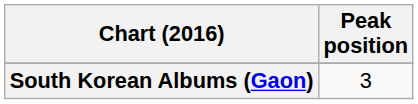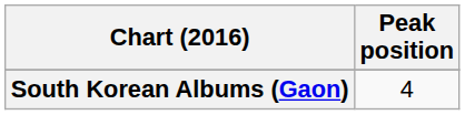 <table class="wikitable sortable plainrowheaders" style="text-align:center">
 <tr>
 <th scope="col">Chart (2016)</th>
 <th scope="col">Peak<br>position</th>
 </tr>
 <tr>
 </tr>
 <tr>
 <th scope="row">South Korean Albums (<a href='#'>Gaon</a>)</th>
-<td>3</td>
+<td>4</td>
 </tr>
 </table>
